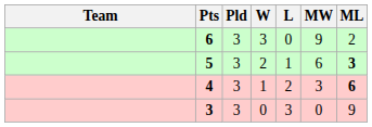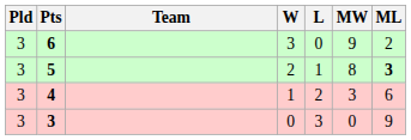 <table class="wikitable" style="text-align:center">
 <tr>
+<th width=20>Pld</th>
+<th width=20>Pts</th>
 <th width=200>Team</th>
-<th width=20>Pts</th>
-<th width=20>Pld</th>
 <th width=20>W</th>
 <th width=20>L</th>
 <th width=20>MW</th>
 <th width=20>ML</th>
 </tr>
 <tr bgcolor="#ccffcc">
+<td>3</td>
+<td><strong>6</strong></td>
 <td style="text-align:left;"></td>
-<td><strong>6</strong></td>
-<td>3</td>
 <td>3</td>
 <td>0</td>
 <td>9</td>
 <td>2</td>
 </tr>
 <tr bgcolor="#ccffcc">
+<td>3</td>
+<td><strong>5</strong></td>
 <td style="text-align:left;"></td>
-<td><strong>5</strong></td>
-<td>3</td>
 <td>2</td>
 <td>1</td>
-<td>6</td>
+<td>8</td>
 <td><strong>3</strong></td>
 </tr>
 <tr bgcolor="#ffcccc">
+<td>3</td>
+<td><strong>4</strong></td>
 <td style="text-align:left;"></td>
-<td><strong>4</strong></td>
-<td>3</td>
 <td>1</td>
 <td>2</td>
 <td>3</td>
-<td><strong>6</strong></td>
+<td>6</td>
 </tr>
 <tr bgcolor="#ffcccc">
+<td>3</td>
+<td><strong>3</strong></td>
 <td style="text-align:left;"></td>
-<td><strong>3</strong></td>
-<td>3</td>
 <td>0</td>
 <td>3</td>
 <td>0</td>
 <td>9</td>
 </tr>
 </table>
